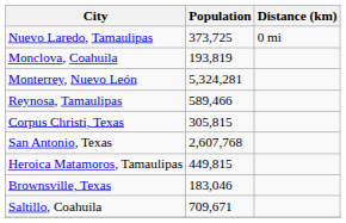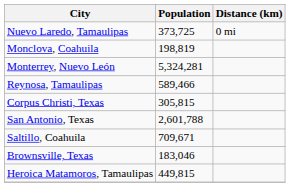 <table class="wikitable">
 <tr>
 <th>City</th>
 <th>Population</th>
 <th>Distance (km)</th>
 </tr>
 <tr valign="top">
 <td><a href='#'>Nuevo Laredo</a>, <a href='#'>Tamaulipas</a></td>
 <td>373,725</td>
 <td>0 mi</td>
 </tr>
 <tr>
 <td><a href='#'>Monclova</a>, <a href='#'>Coahuila</a></td>
-<td>193,819</td>
+<td>198,819</td>
 <td></td>
 </tr>
 <tr>
 <td><a href='#'>Monterrey</a>, <a href='#'>Nuevo León</a></td>
 <td>5,324,281</td>
 <td></td>
 </tr>
 <tr>
 <td><a href='#'>Reynosa</a>, <a href='#'>Tamaulipas</a></td>
 <td>589,466</td>
 <td></td>
 </tr>
 <tr>
 <td><a href='#'>Corpus Christi, Texas</a></td>
 <td>305,815</td>
 <td></td>
 </tr>
 <tr>
 <td><a href='#'>San Antonio</a>, Texas</td>
-<td>2,607,768</td>
+<td>2,601,788</td>
+<td></td>
+</tr>
+<tr>
+<td><a href='#'>Saltillo</a>, Coahuila</td>
+<td>709,671</td>
+<td></td>
+</tr>
+<tr>
+<td><a href='#'>Brownsville, Texas</a></td>
+<td>183,046</td>
 <td></td>
 </tr>
 <tr>
 <td><a href='#'>Heroica Matamoros</a>, Tamaulipas</td>
 <td>449,815</td>
 <td></td>
 </tr>
 <tr>
-<td><a href='#'>Brownsville, Texas</a></td>
-<td>183,046</td>
-<td></td>
-</tr>
-<tr>
-<td><a href='#'>Saltillo</a>, Coahuila</td>
-<td>709,671</td>
-<td></td>
-</tr>
-<tr>
 </tr>
 </table>
